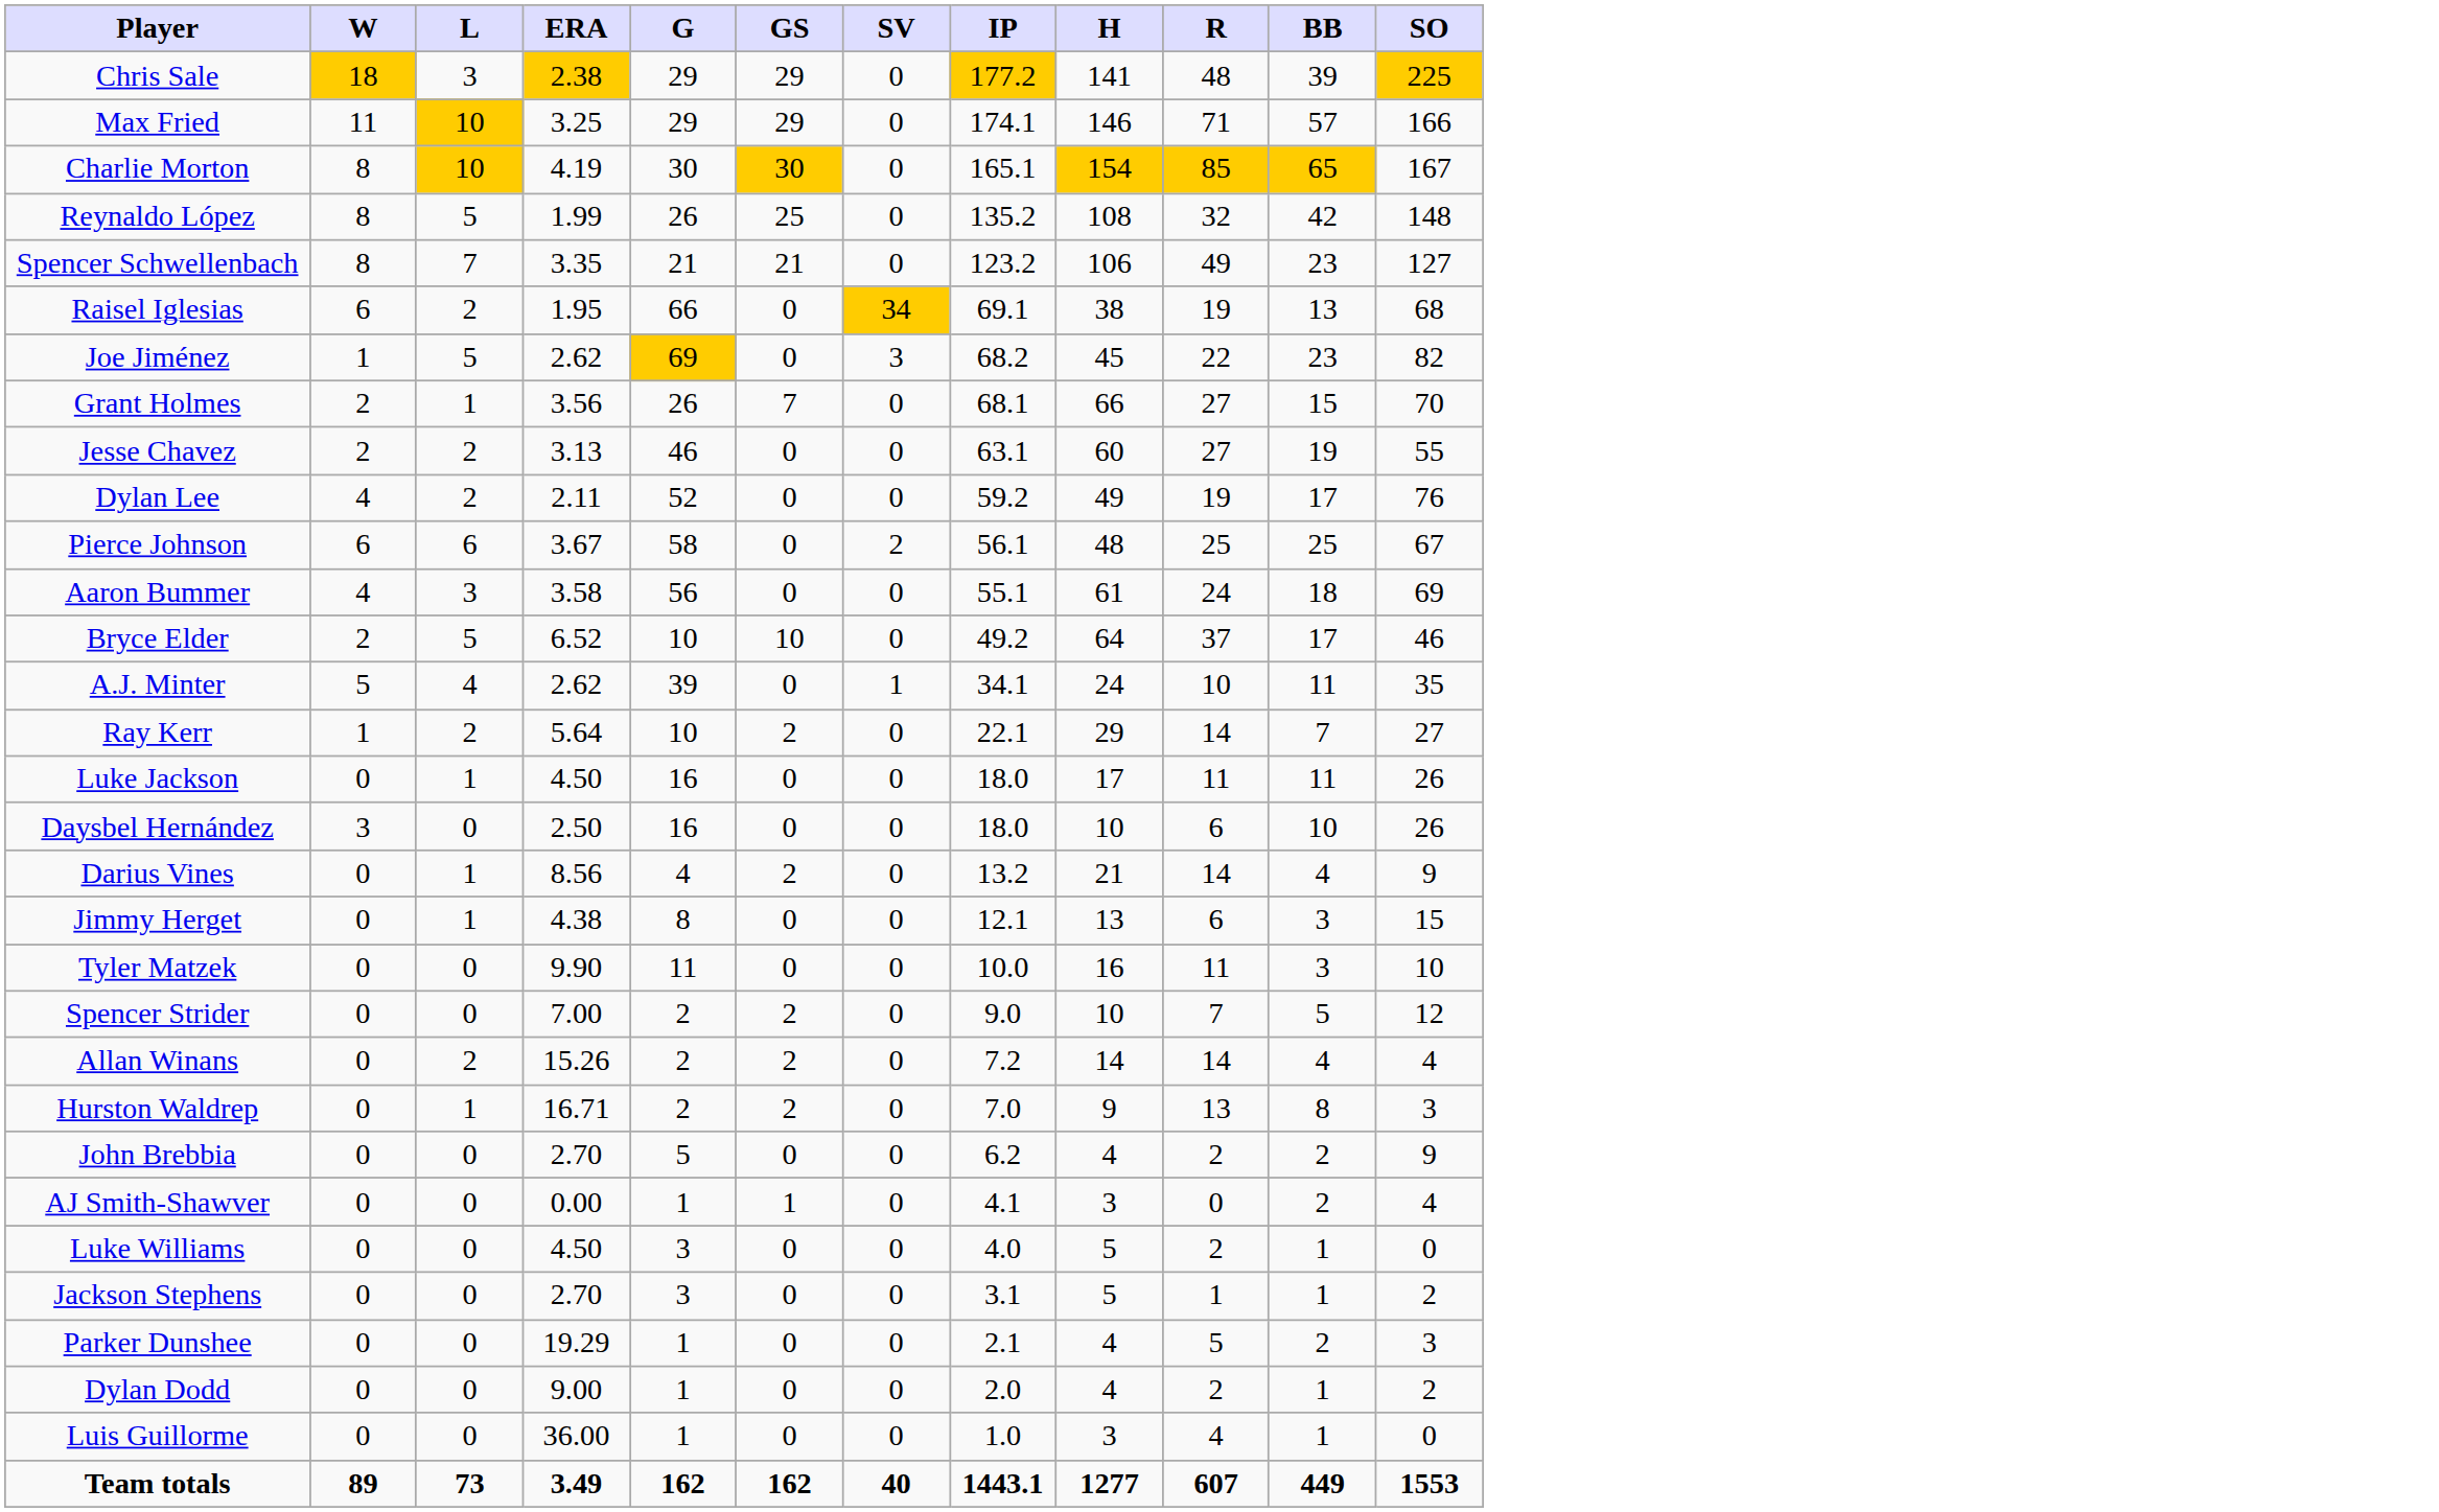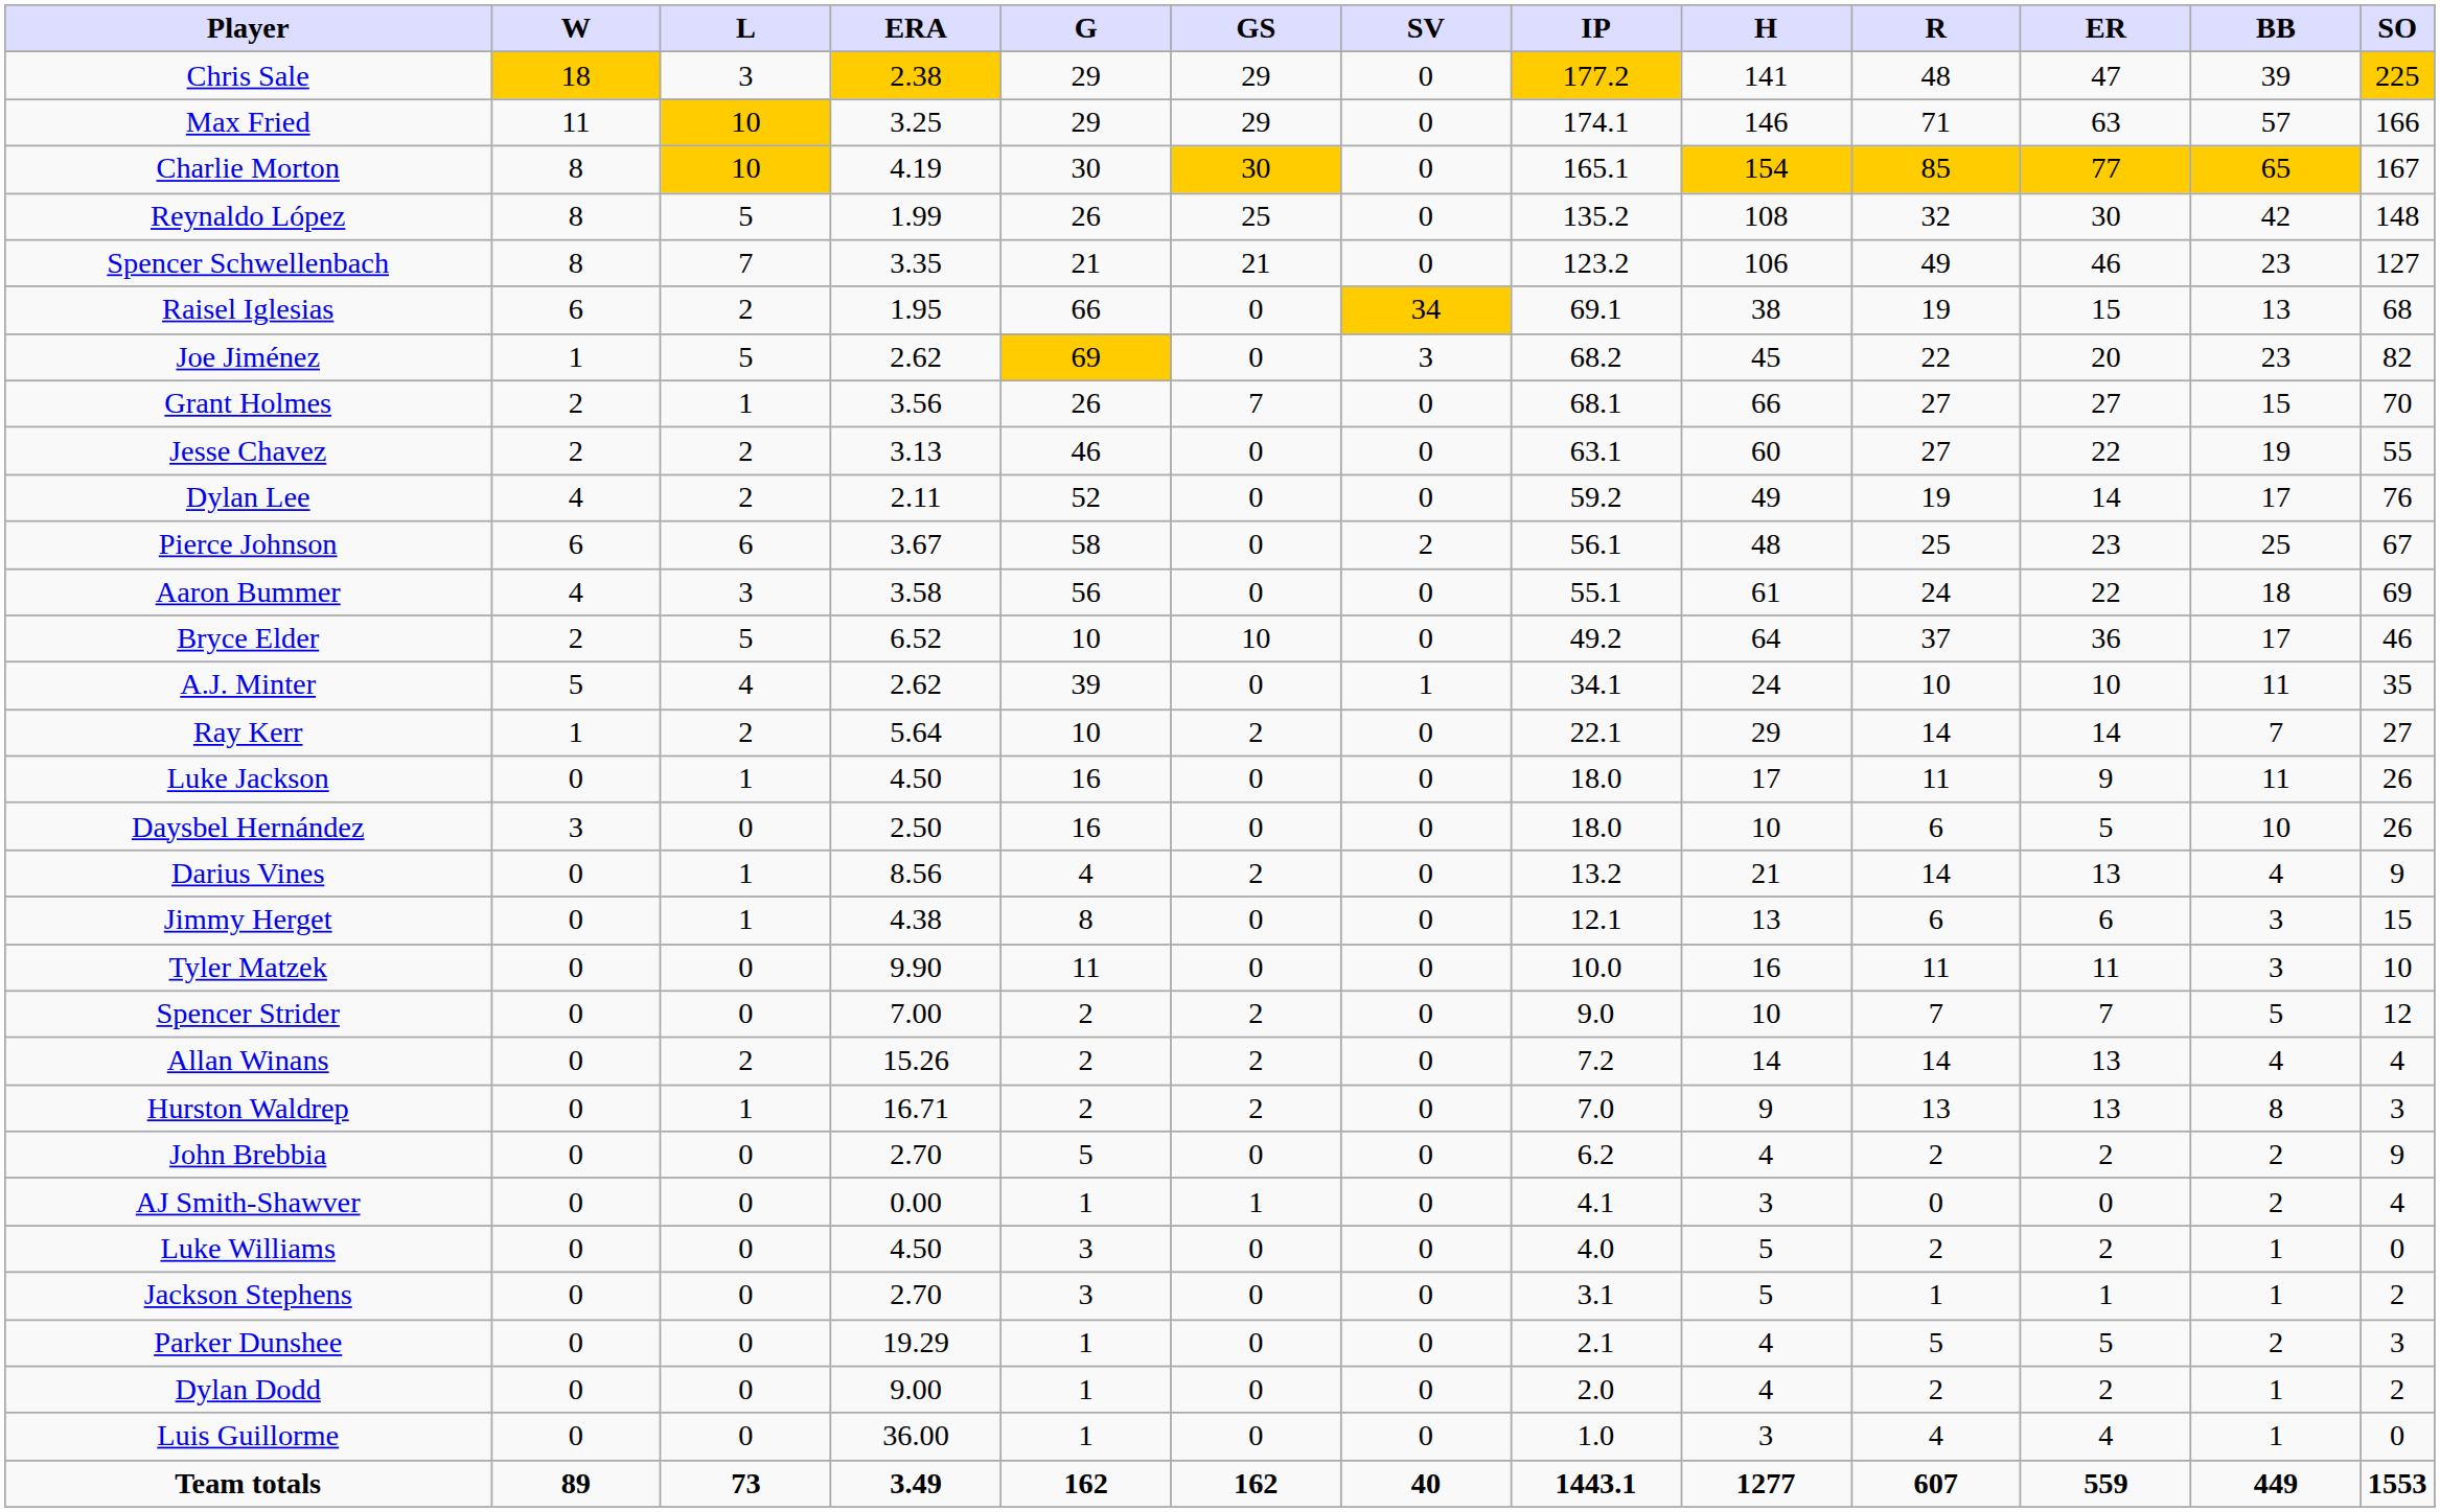 <table class="wikitable" style="text-align:center;">
 <tr>
 <th style="background:#ddf;width:20%;"><strong>Player</strong></th>
 <th style="background:#ddf;width:7%;"><strong>W</strong></th>
 <th style="background:#ddf;width:7%;"><strong>L</strong></th>
 <th style="background:#ddf;width:7%;"><strong>ERA</strong></th>
 <th style="background:#ddf;width:7%;"><strong>G</strong></th>
 <th style="background:#ddf;width:7%;"><strong>GS</strong></th>
 <th style="background:#ddf;width:7%;"><strong>SV</strong></th>
 <th style="background:#ddf;width:7%;"><strong>IP</strong></th>
 <th style="background:#ddf;width:7%;"><strong>H</strong></th>
 <th style="background:#ddf;width:7%;"><strong>R</strong></th>
+<th style="background:#ddf;width:7%;"><strong>ER</strong></th>
 <th style="background:#ddf;width:7%;"><strong>BB</strong></th>
 <th style="background:#ddf;width:7%;"><strong>SO</strong></th>
 </tr>
 <tr>
 <td><a href='#'>Chris Sale</a></td>
 <td bgcolor=#ffcc00>18</td>
 <td>3</td>
 <td bgcolor=#ffcc00>2.38</td>
 <td>29</td>
 <td>29</td>
 <td>0</td>
 <td bgcolor=#ffcc00>177.2</td>
 <td>141</td>
 <td>48</td>
+<td>47</td>
 <td>39</td>
 <td bgcolor=#ffcc00>225</td>
 </tr>
 <tr>
 <td><a href='#'>Max Fried</a></td>
 <td>11</td>
 <td bgcolor=#ffcc00>10</td>
 <td>3.25</td>
 <td>29</td>
 <td>29</td>
 <td>0</td>
 <td>174.1</td>
 <td>146</td>
 <td>71</td>
+<td>63</td>
 <td>57</td>
 <td>166</td>
 </tr>
 <tr>
 <td><a href='#'>Charlie Morton</a></td>
 <td>8</td>
 <td bgcolor=#ffcc00>10</td>
 <td>4.19</td>
 <td>30</td>
 <td bgcolor=#ffcc00>30</td>
 <td>0</td>
 <td>165.1</td>
 <td bgcolor=#ffcc00>154</td>
 <td bgcolor=#ffcc00>85</td>
+<td bgcolor=#ffcc00>77</td>
 <td bgcolor=#ffcc00>65</td>
 <td>167</td>
 </tr>
 <tr>
 <td><a href='#'>Reynaldo López</a></td>
 <td>8</td>
 <td>5</td>
 <td>1.99</td>
 <td>26</td>
 <td>25</td>
 <td>0</td>
 <td>135.2</td>
 <td>108</td>
 <td>32</td>
+<td>30</td>
 <td>42</td>
 <td>148</td>
 </tr>
 <tr>
 <td><a href='#'>Spencer Schwellenbach</a></td>
 <td>8</td>
 <td>7</td>
 <td>3.35</td>
 <td>21</td>
 <td>21</td>
 <td>0</td>
 <td>123.2</td>
 <td>106</td>
 <td>49</td>
+<td>46</td>
 <td>23</td>
 <td>127</td>
 </tr>
 <tr>
 <td><a href='#'>Raisel Iglesias</a></td>
 <td>6</td>
 <td>2</td>
 <td>1.95</td>
 <td>66</td>
 <td>0</td>
 <td bgcolor=#ffcc00>34</td>
 <td>69.1</td>
 <td>38</td>
 <td>19</td>
+<td>15</td>
 <td>13</td>
 <td>68</td>
 </tr>
 <tr>
 <td><a href='#'>Joe Jiménez</a></td>
 <td>1</td>
 <td>5</td>
 <td>2.62</td>
 <td bgcolor=#ffcc00>69</td>
 <td>0</td>
 <td>3</td>
 <td>68.2</td>
 <td>45</td>
 <td>22</td>
+<td>20</td>
 <td>23</td>
 <td>82</td>
 </tr>
 <tr>
 <td><a href='#'>Grant Holmes</a></td>
 <td>2</td>
 <td>1</td>
 <td>3.56</td>
 <td>26</td>
 <td>7</td>
 <td>0</td>
 <td>68.1</td>
 <td>66</td>
+<td>27</td>
 <td>27</td>
 <td>15</td>
 <td>70</td>
 </tr>
 <tr>
 <td><a href='#'>Jesse Chavez</a></td>
 <td>2</td>
 <td>2</td>
 <td>3.13</td>
 <td>46</td>
 <td>0</td>
 <td>0</td>
 <td>63.1</td>
 <td>60</td>
 <td>27</td>
+<td>22</td>
 <td>19</td>
 <td>55</td>
 </tr>
 <tr>
 <td><a href='#'>Dylan Lee</a></td>
 <td>4</td>
 <td>2</td>
 <td>2.11</td>
 <td>52</td>
 <td>0</td>
 <td>0</td>
 <td>59.2</td>
 <td>49</td>
 <td>19</td>
+<td>14</td>
 <td>17</td>
 <td>76</td>
 </tr>
 <tr>
 <td><a href='#'>Pierce Johnson</a></td>
 <td>6</td>
 <td>6</td>
 <td>3.67</td>
 <td>58</td>
 <td>0</td>
 <td>2</td>
 <td>56.1</td>
 <td>48</td>
 <td>25</td>
+<td>23</td>
 <td>25</td>
 <td>67</td>
 </tr>
 <tr>
 <td><a href='#'>Aaron Bummer</a></td>
 <td>4</td>
 <td>3</td>
 <td>3.58</td>
 <td>56</td>
 <td>0</td>
 <td>0</td>
 <td>55.1</td>
 <td>61</td>
 <td>24</td>
+<td>22</td>
 <td>18</td>
 <td>69</td>
 </tr>
 <tr>
 <td><a href='#'>Bryce Elder</a></td>
 <td>2</td>
 <td>5</td>
 <td>6.52</td>
 <td>10</td>
 <td>10</td>
 <td>0</td>
 <td>49.2</td>
 <td>64</td>
 <td>37</td>
+<td>36</td>
 <td>17</td>
 <td>46</td>
 </tr>
 <tr>
 <td><a href='#'>A.J. Minter</a></td>
 <td>5</td>
 <td>4</td>
 <td>2.62</td>
 <td>39</td>
 <td>0</td>
 <td>1</td>
 <td>34.1</td>
 <td>24</td>
+<td>10</td>
 <td>10</td>
 <td>11</td>
 <td>35</td>
 </tr>
 <tr>
 <td><a href='#'>Ray Kerr</a></td>
 <td>1</td>
 <td>2</td>
 <td>5.64</td>
 <td>10</td>
 <td>2</td>
 <td>0</td>
 <td>22.1</td>
 <td>29</td>
 <td>14</td>
+<td>14</td>
 <td>7</td>
 <td>27</td>
 </tr>
 <tr>
 <td><a href='#'>Luke Jackson</a></td>
 <td>0</td>
 <td>1</td>
 <td>4.50</td>
 <td>16</td>
 <td>0</td>
 <td>0</td>
 <td>18.0</td>
 <td>17</td>
 <td>11</td>
+<td>9</td>
 <td>11</td>
 <td>26</td>
 </tr>
 <tr>
 <td><a href='#'>Daysbel Hernández</a></td>
 <td>3</td>
 <td>0</td>
 <td>2.50</td>
 <td>16</td>
 <td>0</td>
 <td>0</td>
 <td>18.0</td>
 <td>10</td>
 <td>6</td>
+<td>5</td>
 <td>10</td>
 <td>26</td>
 </tr>
 <tr>
 <td><a href='#'>Darius Vines</a></td>
 <td>0</td>
 <td>1</td>
 <td>8.56</td>
 <td>4</td>
 <td>2</td>
 <td>0</td>
 <td>13.2</td>
 <td>21</td>
 <td>14</td>
+<td>13</td>
 <td>4</td>
 <td>9</td>
 </tr>
 <tr>
 <td><a href='#'>Jimmy Herget</a></td>
 <td>0</td>
 <td>1</td>
 <td>4.38</td>
 <td>8</td>
 <td>0</td>
 <td>0</td>
 <td>12.1</td>
 <td>13</td>
+<td>6</td>
 <td>6</td>
 <td>3</td>
 <td>15</td>
 </tr>
 <tr>
 <td><a href='#'>Tyler Matzek</a></td>
 <td>0</td>
 <td>0</td>
 <td>9.90</td>
 <td>11</td>
 <td>0</td>
 <td>0</td>
 <td>10.0</td>
 <td>16</td>
 <td>11</td>
+<td>11</td>
 <td>3</td>
 <td>10</td>
 </tr>
 <tr>
 <td><a href='#'>Spencer Strider</a></td>
 <td>0</td>
 <td>0</td>
 <td>7.00</td>
 <td>2</td>
 <td>2</td>
 <td>0</td>
 <td>9.0</td>
 <td>10</td>
+<td>7</td>
 <td>7</td>
 <td>5</td>
 <td>12</td>
 </tr>
 <tr>
 <td><a href='#'>Allan Winans</a></td>
 <td>0</td>
 <td>2</td>
 <td>15.26</td>
 <td>2</td>
 <td>2</td>
 <td>0</td>
 <td>7.2</td>
 <td>14</td>
 <td>14</td>
+<td>13</td>
 <td>4</td>
 <td>4</td>
 </tr>
 <tr>
 <td><a href='#'>Hurston Waldrep</a></td>
 <td>0</td>
 <td>1</td>
 <td>16.71</td>
 <td>2</td>
 <td>2</td>
 <td>0</td>
 <td>7.0</td>
 <td>9</td>
+<td>13</td>
 <td>13</td>
 <td>8</td>
 <td>3</td>
 </tr>
 <tr>
 <td><a href='#'>John Brebbia</a></td>
 <td>0</td>
 <td>0</td>
 <td>2.70</td>
 <td>5</td>
 <td>0</td>
 <td>0</td>
 <td>6.2</td>
 <td>4</td>
 <td>2</td>
 <td>2</td>
+<td>2</td>
 <td>9</td>
 </tr>
 <tr>
 <td><a href='#'>AJ Smith-Shawver</a></td>
 <td>0</td>
 <td>0</td>
 <td>0.00</td>
 <td>1</td>
 <td>1</td>
 <td>0</td>
 <td>4.1</td>
 <td>3</td>
+<td>0</td>
 <td>0</td>
 <td>2</td>
 <td>4</td>
 </tr>
 <tr>
 <td><a href='#'>Luke Williams</a></td>
 <td>0</td>
 <td>0</td>
 <td>4.50</td>
 <td>3</td>
 <td>0</td>
 <td>0</td>
 <td>4.0</td>
 <td>5</td>
+<td>2</td>
 <td>2</td>
 <td>1</td>
 <td>0</td>
 </tr>
 <tr>
 <td><a href='#'>Jackson Stephens</a></td>
 <td>0</td>
 <td>0</td>
 <td>2.70</td>
 <td>3</td>
 <td>0</td>
 <td>0</td>
 <td>3.1</td>
 <td>5</td>
 <td>1</td>
 <td>1</td>
+<td>1</td>
 <td>2</td>
 </tr>
 <tr>
 <td><a href='#'>Parker Dunshee</a></td>
 <td>0</td>
 <td>0</td>
 <td>19.29</td>
 <td>1</td>
 <td>0</td>
 <td>0</td>
 <td>2.1</td>
 <td>4</td>
+<td>5</td>
 <td>5</td>
 <td>2</td>
 <td>3</td>
 </tr>
 <tr>
 <td><a href='#'>Dylan Dodd</a></td>
 <td>0</td>
 <td>0</td>
 <td>9.00</td>
 <td>1</td>
 <td>0</td>
 <td>0</td>
 <td>2.0</td>
 <td>4</td>
 <td>2</td>
+<td>2</td>
 <td>1</td>
 <td>2</td>
 </tr>
 <tr>
 <td><a href='#'>Luis Guillorme</a></td>
 <td>0</td>
 <td>0</td>
 <td>36.00</td>
 <td>1</td>
 <td>0</td>
 <td>0</td>
 <td>1.0</td>
 <td>3</td>
+<td>4</td>
 <td>4</td>
 <td>1</td>
 <td>0</td>
 </tr>
 <tr>
 <td><strong>Team totals</strong></td>
 <td><strong>89</strong></td>
 <td><strong>73</strong></td>
 <td><strong>3.49</strong></td>
 <td><strong>162</strong></td>
 <td><strong>162</strong></td>
 <td><strong>40</strong></td>
 <td><strong>1443.1</strong></td>
 <td><strong>1277</strong></td>
 <td><strong>607</strong></td>
+<td><strong>559</strong></td>
 <td><strong>449</strong></td>
 <td><strong>1553</strong></td>
 </tr>
 </table>
